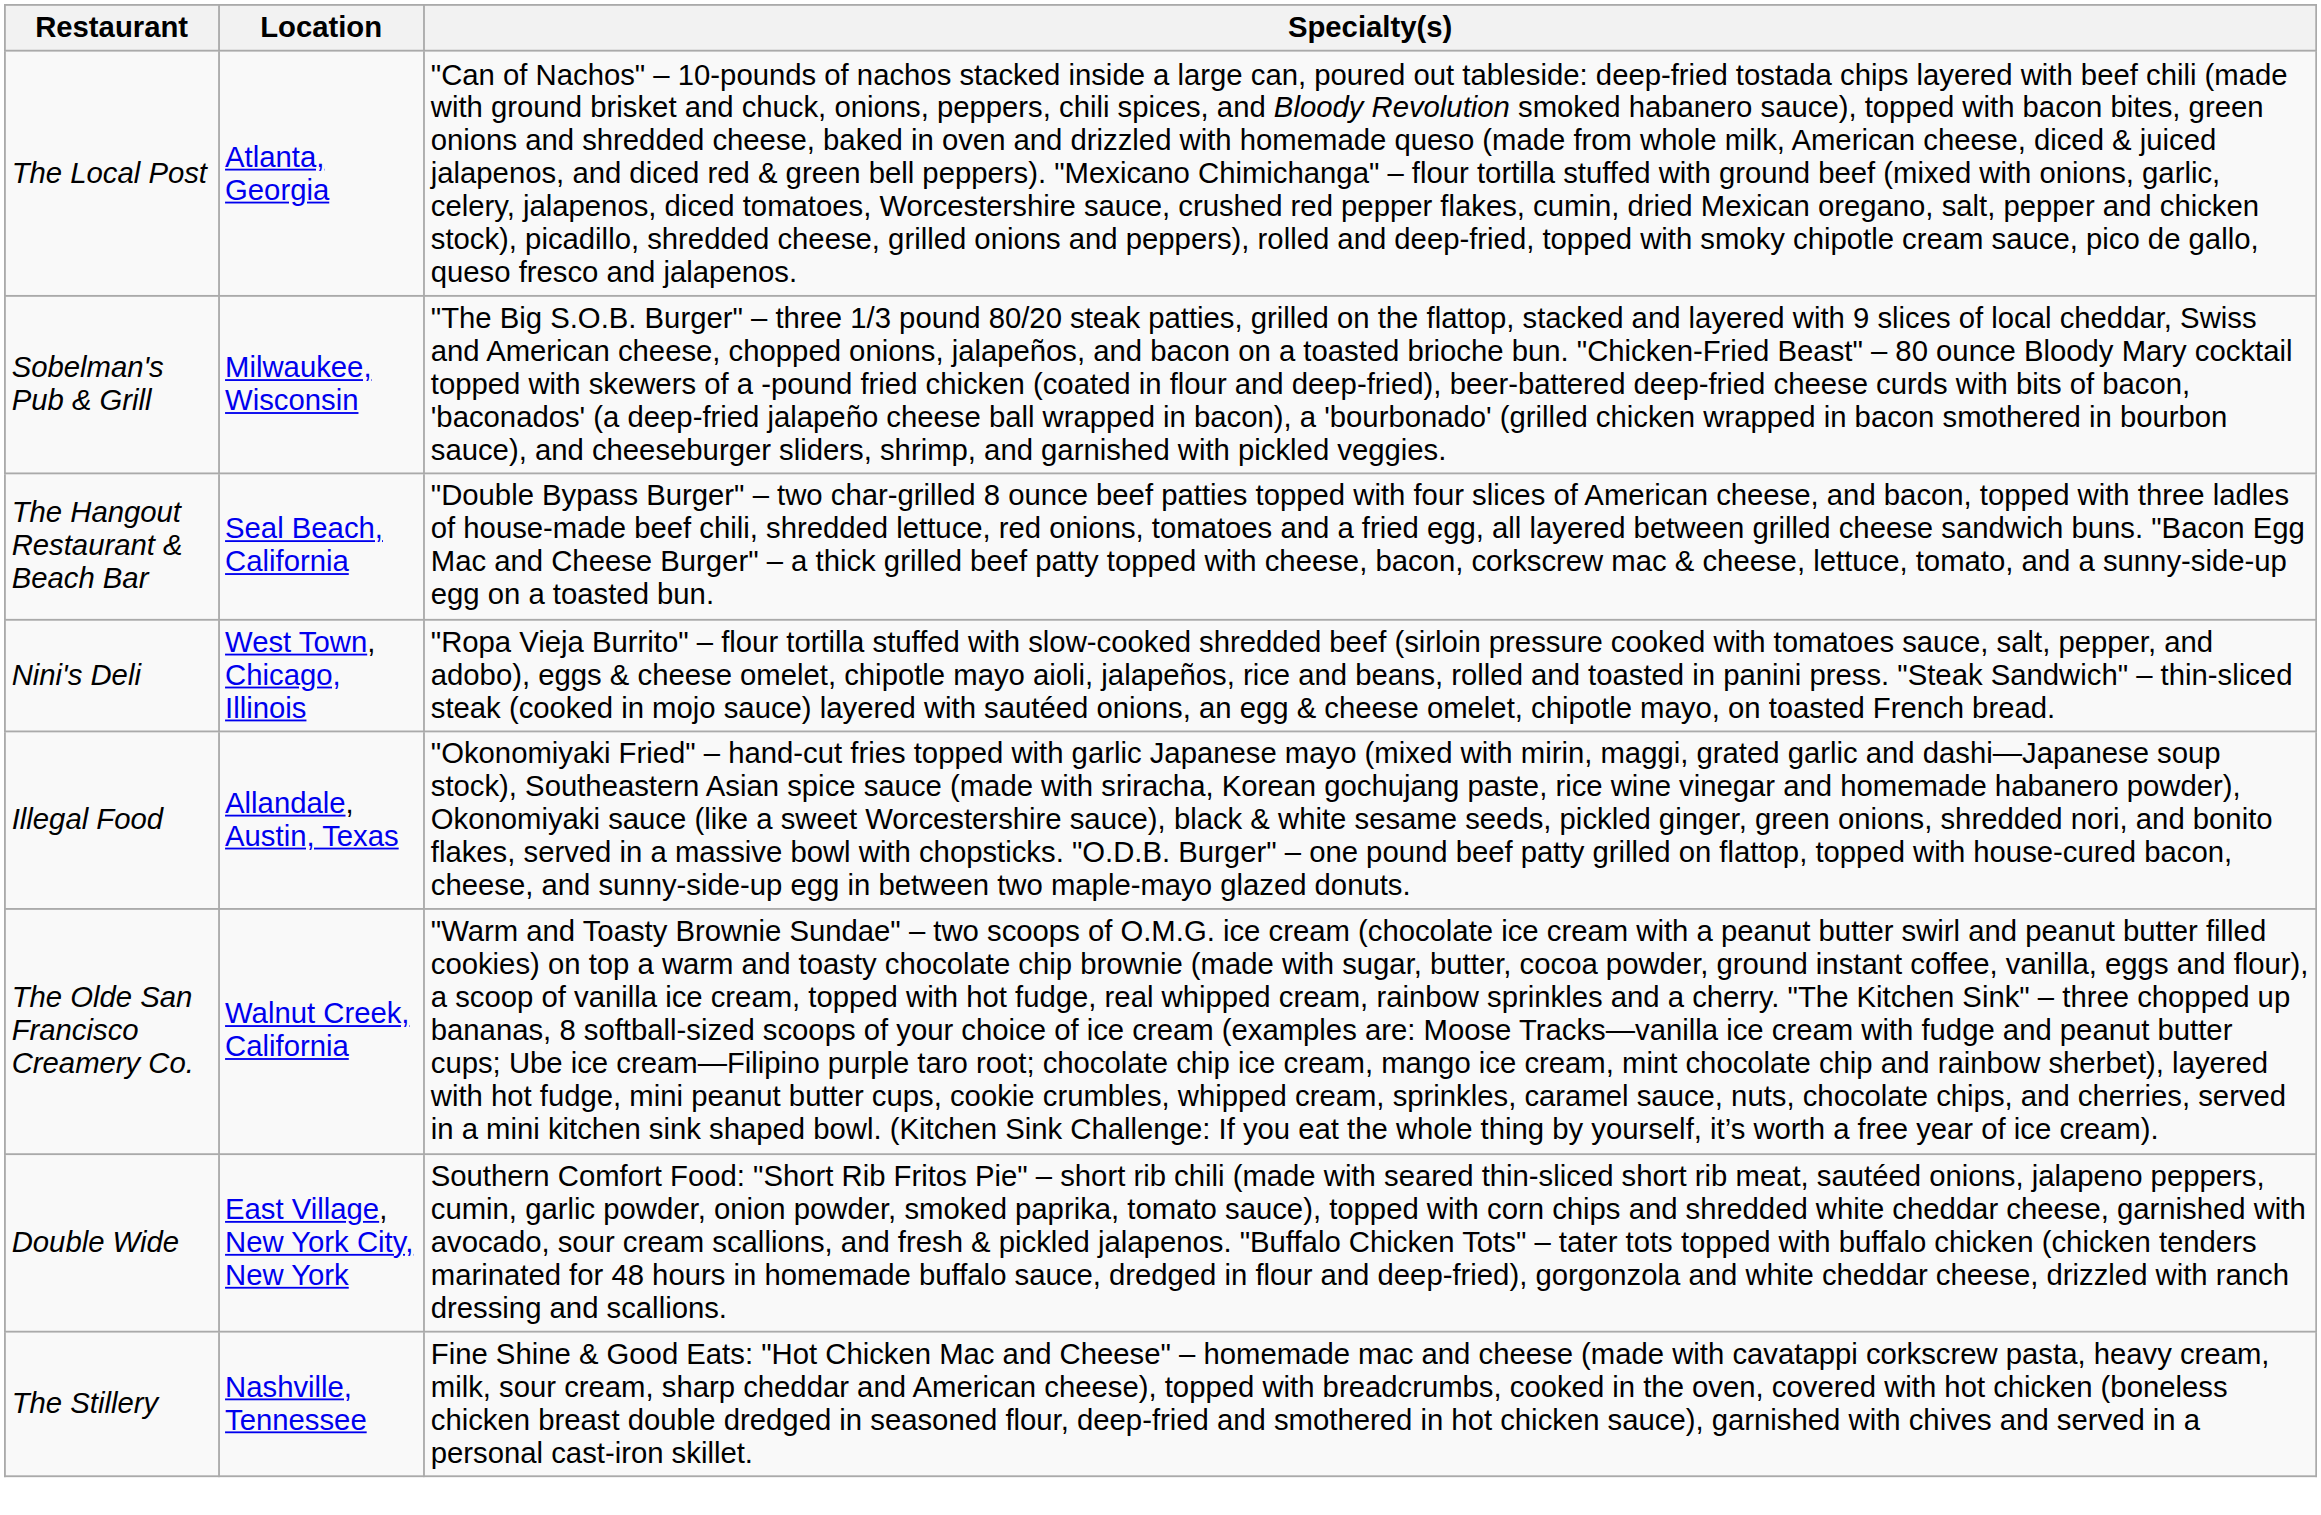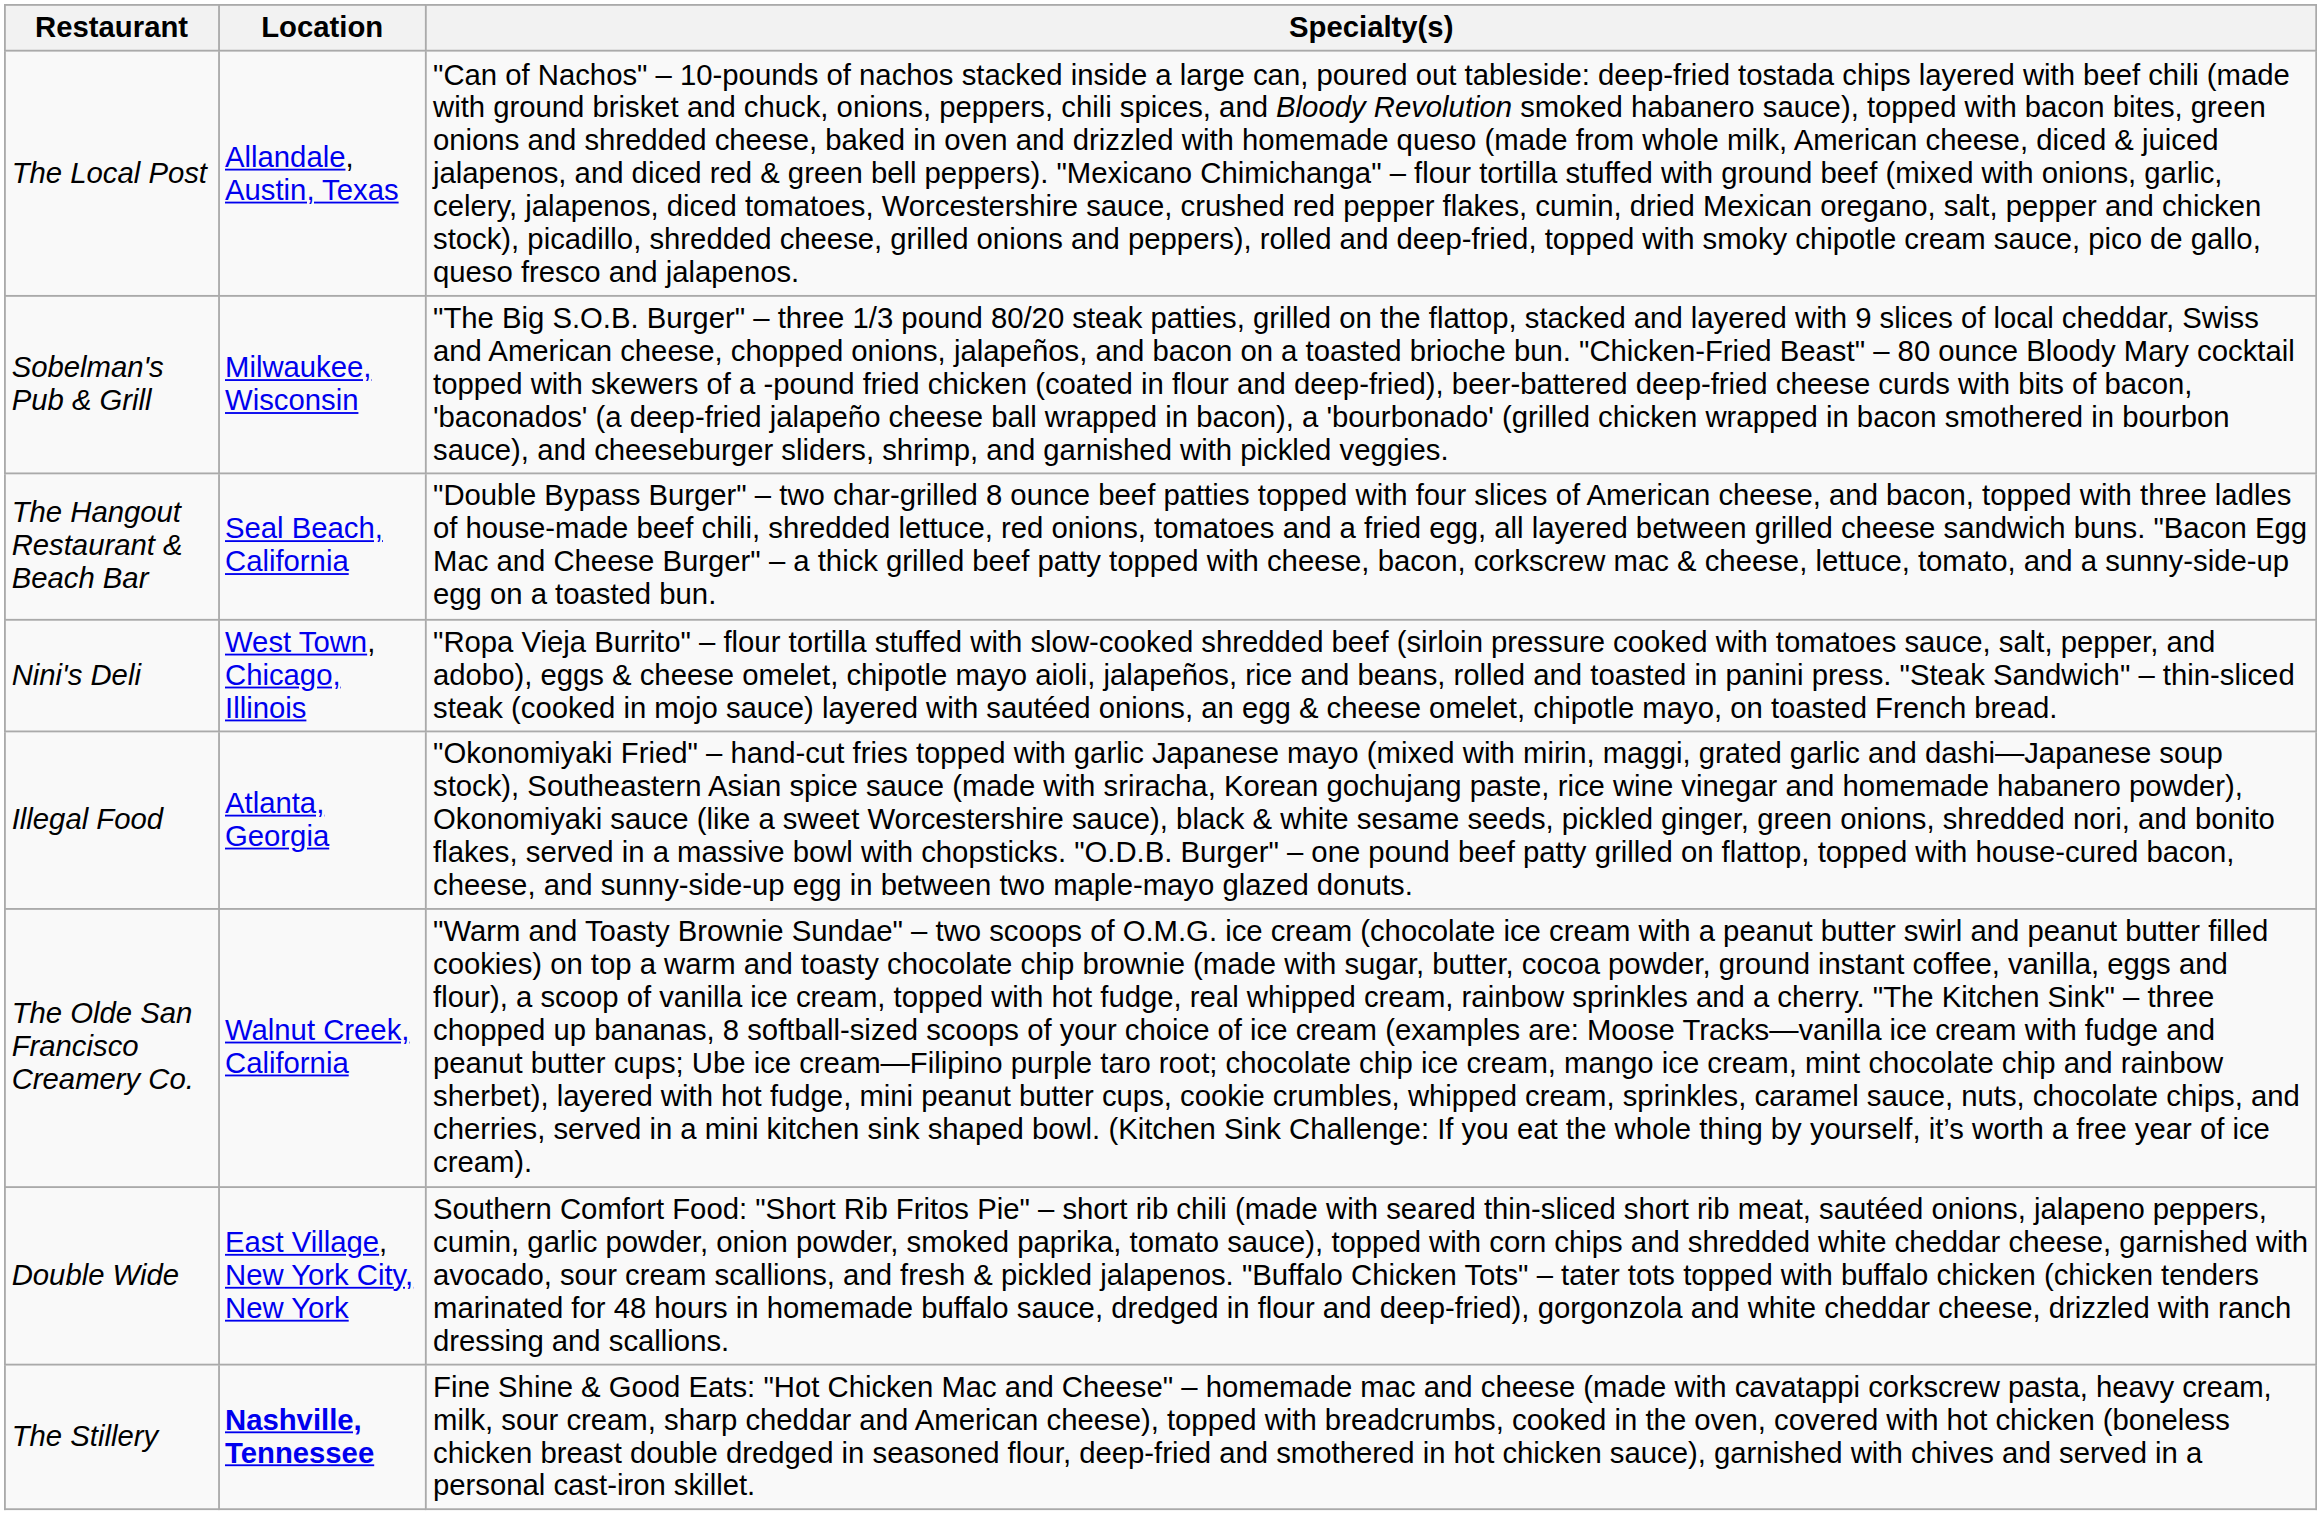 <table class="wikitable" style="width:100%;">
 <tr>
 <th>Restaurant</th>
 <th>Location</th>
 <th>Specialty(s)</th>
 </tr>
 <tr>
 <td><em>The Local Post</em></td>
-<td><a href='#'>Atlanta, Georgia</a></td>
+<td><a href='#'>Allandale</a>, <a href='#'>Austin, Texas</a></td>
 <td>"Can of Nachos" – 10-pounds of nachos stacked inside a large can, poured out tableside: deep-fried tostada chips layered with beef chili (made with ground brisket and chuck, onions, peppers, chili spices, and <em>Bloody Revolution</em> smoked habanero sauce), topped with bacon bites, green onions and shredded cheese, baked in oven and drizzled with homemade queso (made from whole milk, American cheese, diced & juiced jalapenos, and diced red & green bell peppers). "Mexicano Chimichanga" – flour tortilla stuffed with ground beef (mixed with onions, garlic, celery, jalapenos, diced tomatoes, Worcestershire sauce, crushed red pepper flakes, cumin, dried Mexican oregano, salt, pepper and chicken stock), picadillo, shredded cheese, grilled onions and peppers), rolled and deep-fried, topped with smoky chipotle cream sauce, pico de gallo, queso fresco and jalapenos.</td>
 </tr>
 <tr>
 <td><em>Sobelman's Pub & Grill</em></td>
 <td><a href='#'>Milwaukee, Wisconsin</a></td>
 <td>"The Big S.O.B. Burger" – three 1/3 pound 80/20 steak patties, grilled on the flattop, stacked and layered with 9 slices of local cheddar, Swiss and American cheese, chopped onions, jalapeños, and bacon on a toasted brioche bun. "Chicken-Fried Beast" – 80 ounce Bloody Mary cocktail topped with skewers of a -pound fried chicken (coated in flour and deep-fried), beer-battered deep-fried cheese curds with bits of bacon, 'baconados' (a deep-fried jalapeño cheese ball wrapped in bacon), a 'bourbonado' (grilled chicken wrapped in bacon smothered in bourbon sauce), and cheeseburger sliders, shrimp, and garnished with pickled veggies.</td>
 </tr>
 <tr>
 <td><em>The Hangout Restaurant & Beach Bar</em></td>
 <td><a href='#'>Seal Beach, California</a></td>
 <td>"Double Bypass Burger" – two char-grilled 8 ounce beef patties topped with four slices of American cheese, and bacon, topped with three ladles of house-made beef chili, shredded lettuce, red onions, tomatoes and a fried egg, all layered between grilled cheese sandwich buns. "Bacon Egg Mac and Cheese Burger" – a thick grilled beef patty topped with cheese, bacon, corkscrew mac & cheese, lettuce, tomato, and a sunny-side-up egg on a toasted bun.</td>
 </tr>
 <tr>
 <td><em>Nini's Deli</em></td>
 <td><a href='#'>West Town</a>, <a href='#'>Chicago, Illinois</a></td>
 <td>"Ropa Vieja Burrito" – flour tortilla stuffed with slow-cooked shredded beef (sirloin pressure cooked with tomatoes sauce, salt, pepper, and adobo), eggs & cheese omelet, chipotle mayo aioli, jalapeños, rice and beans, rolled and toasted in panini press. "Steak Sandwich" – thin-sliced steak (cooked in mojo sauce) layered with sautéed onions, an egg & cheese omelet, chipotle mayo, on toasted French bread.</td>
 </tr>
 <tr>
 <td><em>Illegal Food</em></td>
-<td><a href='#'>Allandale</a>, <a href='#'>Austin, Texas</a></td>
+<td><a href='#'>Atlanta, Georgia</a></td>
 <td>"Okonomiyaki Fried" – hand-cut fries topped with garlic Japanese mayo (mixed with mirin, maggi, grated garlic and dashi—Japanese soup stock), Southeastern Asian spice sauce (made with sriracha, Korean gochujang paste, rice wine vinegar and homemade habanero powder), Okonomiyaki sauce (like a sweet Worcestershire sauce), black & white sesame seeds, pickled ginger, green onions, shredded nori, and bonito flakes, served in a massive bowl with chopsticks. "O.D.B. Burger" – one pound beef patty grilled on flattop, topped with house-cured bacon, cheese, and sunny-side-up egg in between two maple-mayo glazed donuts.</td>
 </tr>
 <tr>
 <td><em>The Olde San Francisco Creamery Co.</em></td>
 <td><a href='#'>Walnut Creek, California</a></td>
 <td>"Warm and Toasty Brownie Sundae" – two scoops of O.M.G. ice cream (chocolate ice cream with a peanut butter swirl and peanut butter filled cookies) on top a warm and toasty chocolate chip brownie (made with sugar, butter, cocoa powder, ground instant coffee, vanilla, eggs and flour), a scoop of vanilla ice cream, topped with hot fudge, real whipped cream, rainbow sprinkles and a cherry. "The Kitchen Sink" – three chopped up bananas, 8 softball-sized scoops of your choice of ice cream (examples are: Moose Tracks—vanilla ice cream with fudge and peanut butter cups; Ube ice cream—Filipino purple taro root; chocolate chip ice cream, mango ice cream, mint chocolate chip and rainbow sherbet), layered with hot fudge, mini peanut butter cups, cookie crumbles, whipped cream, sprinkles, caramel sauce, nuts, chocolate chips, and cherries, served in a mini kitchen sink shaped bowl. (Kitchen Sink Challenge: If you eat the whole thing by yourself, it’s worth a free year of ice cream).</td>
 </tr>
 <tr>
 <td><em>Double Wide</em></td>
 <td><a href='#'>East Village</a>, <a href='#'>New York City, New York</a></td>
 <td>Southern Comfort Food: "Short Rib Fritos Pie" – short rib chili (made with seared thin-sliced short rib meat, sautéed onions, jalapeno peppers, cumin, garlic powder, onion powder, smoked paprika, tomato sauce), topped with corn chips and shredded white cheddar cheese, garnished with avocado, sour cream scallions, and fresh & pickled jalapenos.  "Buffalo Chicken Tots" – tater tots topped with buffalo chicken (chicken tenders marinated for 48 hours in homemade buffalo sauce, dredged in flour and deep-fried), gorgonzola and white cheddar cheese, drizzled with ranch dressing and scallions.</td>
 </tr>
 <tr>
 <td><em>The Stillery</em></td>
-<td><a href='#'>Nashville, Tennessee</a></td>
+<td><strong><a href='#'>Nashville, Tennessee</a></strong></td>
 <td>Fine Shine & Good Eats: "Hot Chicken Mac and Cheese" – homemade mac and cheese (made with cavatappi corkscrew pasta, heavy cream, milk, sour cream, sharp cheddar and American cheese), topped with breadcrumbs, cooked in the oven, covered with hot chicken (boneless chicken breast double dredged in seasoned flour, deep-fried and smothered in hot chicken sauce), garnished with chives and served in a personal cast-iron skillet.</td>
 </tr>
 </table>
